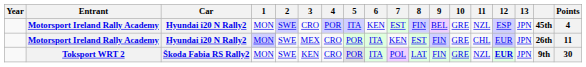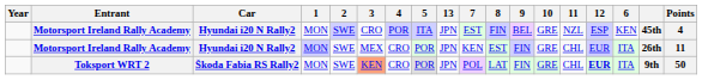 <table class="wikitable" style="text-align:center; font-size:85%">
 <tr>
 <th>Year</th>
 <th>Entrant</th>
 <th>Car</th>
 <th>1</th>
 <th>2</th>
 <th>3</th>
 <th>4</th>
 <th>5</th>
-<th>6</th>
+<th>13</th>
 <th>7</th>
 <th>8</th>
 <th>9</th>
 <th>10</th>
 <th>11</th>
 <th>12</th>
-<th>13</th>
+<th>6</th>
 <th></th>
 <th>Points</th>
 </tr>
 <tr>
 <td></td>
 <th nowrap><a href='#'>Motorsport Ireland Rally Academy</a></th>
 <th nowrap><a href='#'>Hyundai i20 N Rally2</a></th>
 <td><a href='#'>MON</a></td>
 <td style="background:#CFCFFF"><a href='#'>SWE</a><br></td>
 <td><a href='#'>CRO</a></td>
 <td style="background:#CFCFFF"><a href='#'>POR</a><br></td>
 <td style="background:#CFCFFF"><a href='#'>ITA</a><br></td>
-<td><a href='#'>KEN</a></td>
+<td><a href='#'>JPN</a></td>
 <td style="background:#DFFFDF"><a href='#'>EST</a><br></td>
 <td style="background:#CFCFFF"><a href='#'>FIN</a><br></td>
 <td style="background:#EFCFFF"><a href='#'>BEL</a><br></td>
 <td><a href='#'>GRE</a></td>
 <td><a href='#'>NZL</a></td>
 <td style="background:#CFCFFF"><a href='#'>ESP</a><br></td>
-<td><a href='#'>JPN</a></td>
+<td><a href='#'>KEN</a></td>
 <th>45th</th>
 <th>4</th>
 </tr>
 <tr>
 <td></td>
 <th nowrap><a href='#'>Motorsport Ireland Rally Academy</a></th>
 <th nowrap><a href='#'>Hyundai i20 N Rally2</a></th>
 <td style="background:#CFCFFF"><a href='#'>MON</a><br></td>
 <td><a href='#'>SWE</a></td>
 <td><a href='#'>MEX</a></td>
 <td><a href='#'>CRO</a></td>
 <td style="background:#DFFFDF"><a href='#'>POR</a><br></td>
-<td style="background:#DFFFDF"><a href='#'>ITA</a><br></td>
+<td><a href='#'>JPN</a></td>
 <td><a href='#'>KEN</a></td>
 <td style="background:#DFFFDF"><a href='#'>EST</a><br></td>
 <td style="background:#CFCFFF"><a href='#'>FIN</a><br></td>
 <td><a href='#'>GRE</a></td>
 <td><a href='#'>CHL</a></td>
 <td style="background:#CFCFFF"><a href='#'>EUR</a><br></td>
-<td><a href='#'>JPN</a></td>
+<td style="background:#DFFFDF"><a href='#'>ITA</a><br></td>
 <th>26th</th>
 <th>11</th>
 </tr>
 <tr>
 <td></td>
 <th nowrap><a href='#'>Toksport WRT 2</a></th>
 <th nowrap><a href='#'>Škoda Fabia RS Rally2</a></th>
 <td><a href='#'>MON</a></td>
 <td><a href='#'>SWE</a></td>
-<td><a href='#'>KEN</a></td>
+<td style="background: lightsalmon;"><a href='#'>KEN</a></td>
 <td><a href='#'>CRO</a></td>
 <td style="background:#DFDFDF"><a href='#'>POR</a><br></td>
-<td style="background:#DFFFDF"><a href='#'>ITA</a><br></td>
+<td><a href='#'>JPN</a></td>
 <td style="background:#EFCFFF"><a href='#'>POL</a><br></td>
 <td style="background:#DFFFDF"><a href='#'>LAT</a><br></td>
 <td style="background:#DFFFDF"><a href='#'>FIN</a><br></td>
 <td style="background:#DFFFDF"><a href='#'>GRE</a><br></td>
-<td><a href='#'>NZL</a></td>
+<td><a href='#'>CHL</a></td>
 <td style="background:#DFFFDF"><strong><a href='#'>EUR</a><br></strong></td>
-<td><a href='#'>JPN</a></td>
+<td style="background:#DFFFDF"><a href='#'>ITA</a><br></td>
 <th>9th</th>
-<th>30</th>
+<th>50</th>
 </tr>
 </table>
